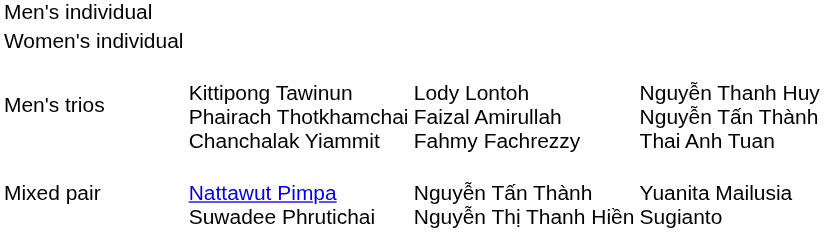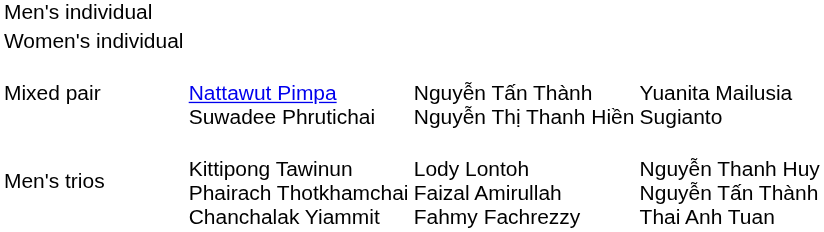 <table>
 <tr>
 <td>Men's individual</td>
 <td></td>
 <td></td>
 <td></td>
 </tr>
 <tr>
 <td>Women's individual</td>
 <td nowrap></td>
 <td nowrap></td>
 <td nowrap></td>
 </tr>
 <tr>
+<td>Mixed pair</td>
+<td> <br> <a href='#'>Nattawut Pimpa</a> <br> Suwadee Phrutichai</td>
+<td> <br> Nguyễn Tấn Thành <br> Nguyễn Thị Thanh Hiền</td>
+<td> <br> Yuanita Mailusia <br> Sugianto</td>
+</tr>
+<tr>
 <td>Men's trios</td>
 <td> <br> Kittipong Tawinun <br> Phairach Thotkhamchai <br> Chanchalak Yiammit</td>
 <td> <br> Lody Lontoh  <br> Faizal Amirullah <br> Fahmy Fachrezzy</td>
 <td> <br> Nguyễn Thanh Huy <br> Nguyễn Tấn Thành <br> Thai Anh Tuan</td>
 </tr>
-<tr>
-<td>Mixed pair</td>
-<td> <br> <a href='#'>Nattawut Pimpa</a> <br> Suwadee Phrutichai</td>
-<td> <br> Nguyễn Tấn Thành <br> Nguyễn Thị Thanh Hiền</td>
-<td> <br> Yuanita Mailusia <br> Sugianto</td>
-</tr>
 </table>
